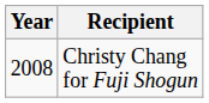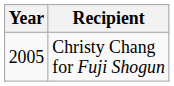 <table class="wikitable sortable">
 <tr>
 <th>Year</th>
 <th>Recipient</th>
 </tr>
 <tr>
-<td>2008</td>
+<td>2005</td>
 <td>Christy Chang<br> for <em>Fuji Shogun</em></td>
 </tr>
 </table>
